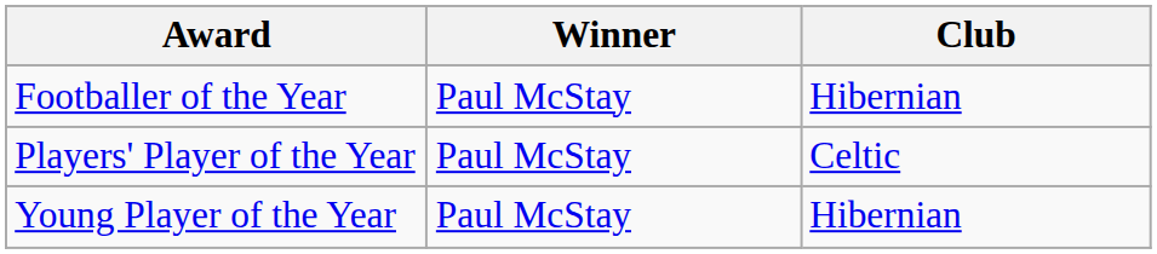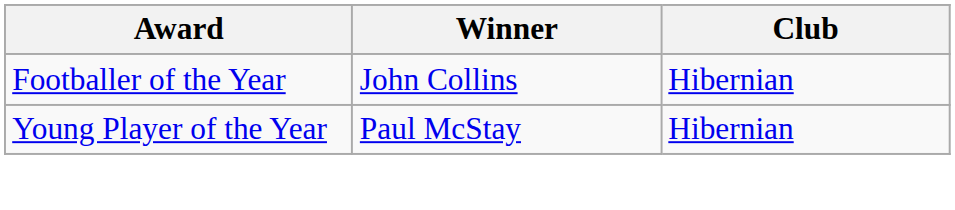 <table class="wikitable">
 <tr>
 <th width=170>Award</th>
 <th width=150>Winner</th>
 <th width=140>Club</th>
 </tr>
 <tr>
 <td><a href='#'>Footballer of the Year</a></td>
-<td> <a href='#'>Paul McStay</a></td>
+<td> <a href='#'>John Collins</a></td>
 <td><a href='#'>Hibernian</a></td>
-</tr>
-<tr>
-<td><a href='#'>Players' Player of the Year</a></td>
-<td> <a href='#'>Paul McStay</a></td>
-<td><a href='#'>Celtic</a></td>
 </tr>
 <tr>
 <td><a href='#'>Young Player of the Year</a></td>
 <td> <a href='#'>Paul McStay</a></td>
 <td><a href='#'>Hibernian</a></td>
 </tr>
 </table>
